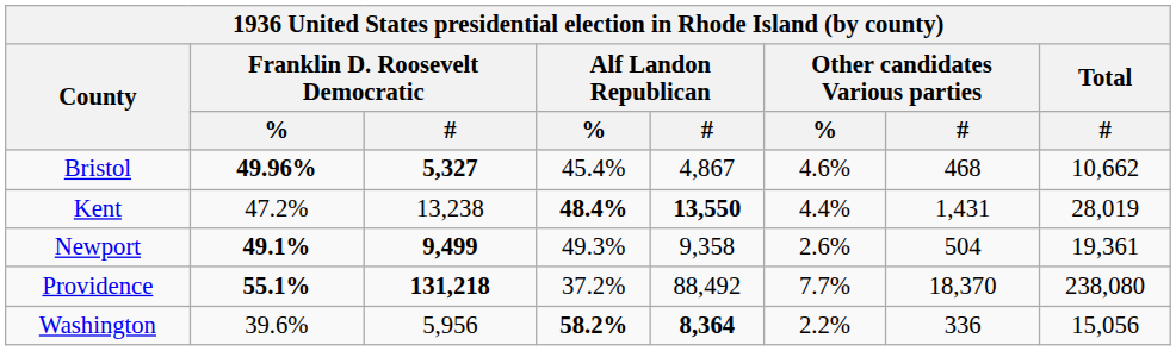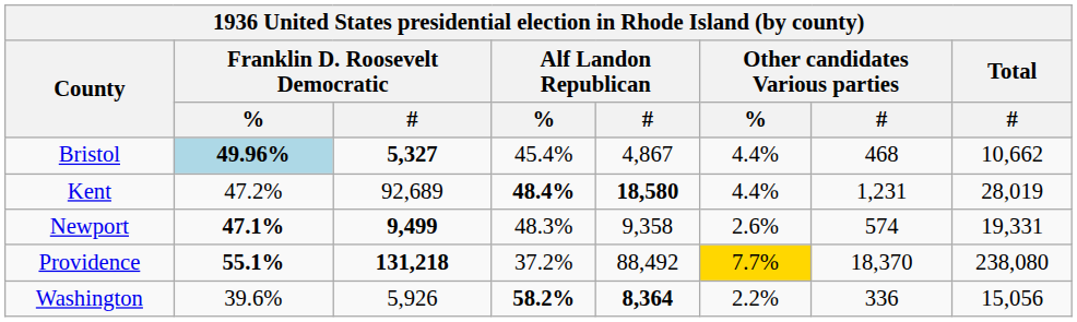 <table style="width:60%;" class="wikitable sortable">
 <tr>
 <th colspan="8">1936 United States presidential election in Rhode Island (by county) </th>
 </tr>
 <tr>
 <th rowspan="2">County</th>
 <th colspan="2">Franklin D. Roosevelt<br>Democratic</th>
 <th colspan="2">Alf Landon<br>Republican</th>
 <th colspan="2">Other candidates<br>Various parties</th>
 <th colspan="2">Total</th>
 </tr>
 <tr style="background:lightgrey;">
 <th>%</th>
 <th>#</th>
 <th>%</th>
 <th>#</th>
 <th>%</th>
 <th>#</th>
 <th>#</th>
 </tr>
 <tr>
 <td align="center" ><a href='#'>Bristol</a></td>
-<td style="text-align:center;"><strong>49.96%</strong></td>
+<td style="background: lightblue; text-align:center;"><strong>49.96%</strong></td>
 <td style="text-align:center;"><strong>5,327</strong></td>
 <td style="text-align:center;">45.4%</td>
 <td style="text-align:center;">4,867</td>
-<td style="text-align:center;">4.6%</td>
+<td style="text-align:center;">4.4%</td>
 <td style="text-align:center;">468</td>
 <td style="text-align:center;">10,662</td>
 </tr>
 <tr>
 <td align="center" ><a href='#'>Kent</a></td>
 <td style="text-align:center;">47.2%</td>
-<td style="text-align:center;">13,238</td>
+<td style="text-align:center;">92,689</td>
 <td style="text-align:center;"><strong>48.4%</strong></td>
-<td style="text-align:center;"><strong>13,550</strong></td>
+<td style="text-align:center;"><strong>18,580</strong></td>
 <td style="text-align:center;">4.4%</td>
-<td style="text-align:center;">1,431</td>
+<td style="text-align:center;">1,231</td>
 <td style="text-align:center;">28,019</td>
 </tr>
 <tr>
 <td align="center" ><a href='#'>Newport</a></td>
-<td style="text-align:center;"><strong>49.1%</strong></td>
+<td style="text-align:center;"><strong>47.1%</strong></td>
 <td style="text-align:center;"><strong>9,499</strong></td>
-<td style="text-align:center;">49.3%</td>
+<td style="text-align:center;">48.3%</td>
 <td style="text-align:center;">9,358</td>
 <td style="text-align:center;">2.6%</td>
-<td style="text-align:center;">504</td>
-<td style="text-align:center;">19,361</td>
+<td style="text-align:center;">574</td>
+<td style="text-align:center;">19,331</td>
 </tr>
 <tr>
 <td align="center" ><a href='#'>Providence</a></td>
 <td style="text-align:center;"><strong>55.1%</strong></td>
 <td style="text-align:center;"><strong>131,218</strong></td>
 <td style="text-align:center;">37.2%</td>
 <td style="text-align:center;">88,492</td>
-<td style="text-align:center;">7.7%</td>
+<td style="background: gold; text-align:center;">7.7%</td>
 <td style="text-align:center;">18,370</td>
 <td style="text-align:center;">238,080</td>
 </tr>
 <tr>
 <td align="center" ><a href='#'>Washington</a></td>
 <td style="text-align:center;">39.6%</td>
-<td style="text-align:center;">5,956</td>
+<td style="text-align:center;">5,926</td>
 <td style="text-align:center;"><strong>58.2%</strong></td>
 <td style="text-align:center;"><strong>8,364</strong></td>
 <td style="text-align:center;">2.2%</td>
 <td style="text-align:center;">336</td>
 <td style="text-align:center;">15,056</td>
 </tr>
 </table>
